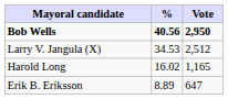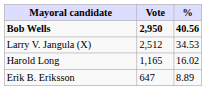 <table class="wikitable">
 <tr>
 <th style="background:#ddf;" width="200px">Mayoral candidate</th>
+<th style="background:#ddf;" width="50px">Vote</th>
 <th style="background:#ddf;" width="30px">%</th>
-<th style="background:#ddf;" width="50px">Vote</th>
 </tr>
 <tr>
 <td><strong>Bob Wells</strong></td>
+<td><strong>2,950</strong></td>
 <td><strong>40.56</strong></td>
-<td><strong>2,950</strong></td>
 </tr>
 <tr>
 <td>Larry V. Jangula (X)</td>
+<td>2,512</td>
 <td>34.53</td>
-<td>2,512</td>
 </tr>
 <tr>
 <td>Harold Long</td>
+<td>1,165</td>
 <td>16.02</td>
-<td>1,165</td>
 </tr>
 <tr>
 <td>Erik B. Eriksson</td>
+<td>647</td>
 <td>8.89</td>
-<td>647</td>
 </tr>
 </table>
